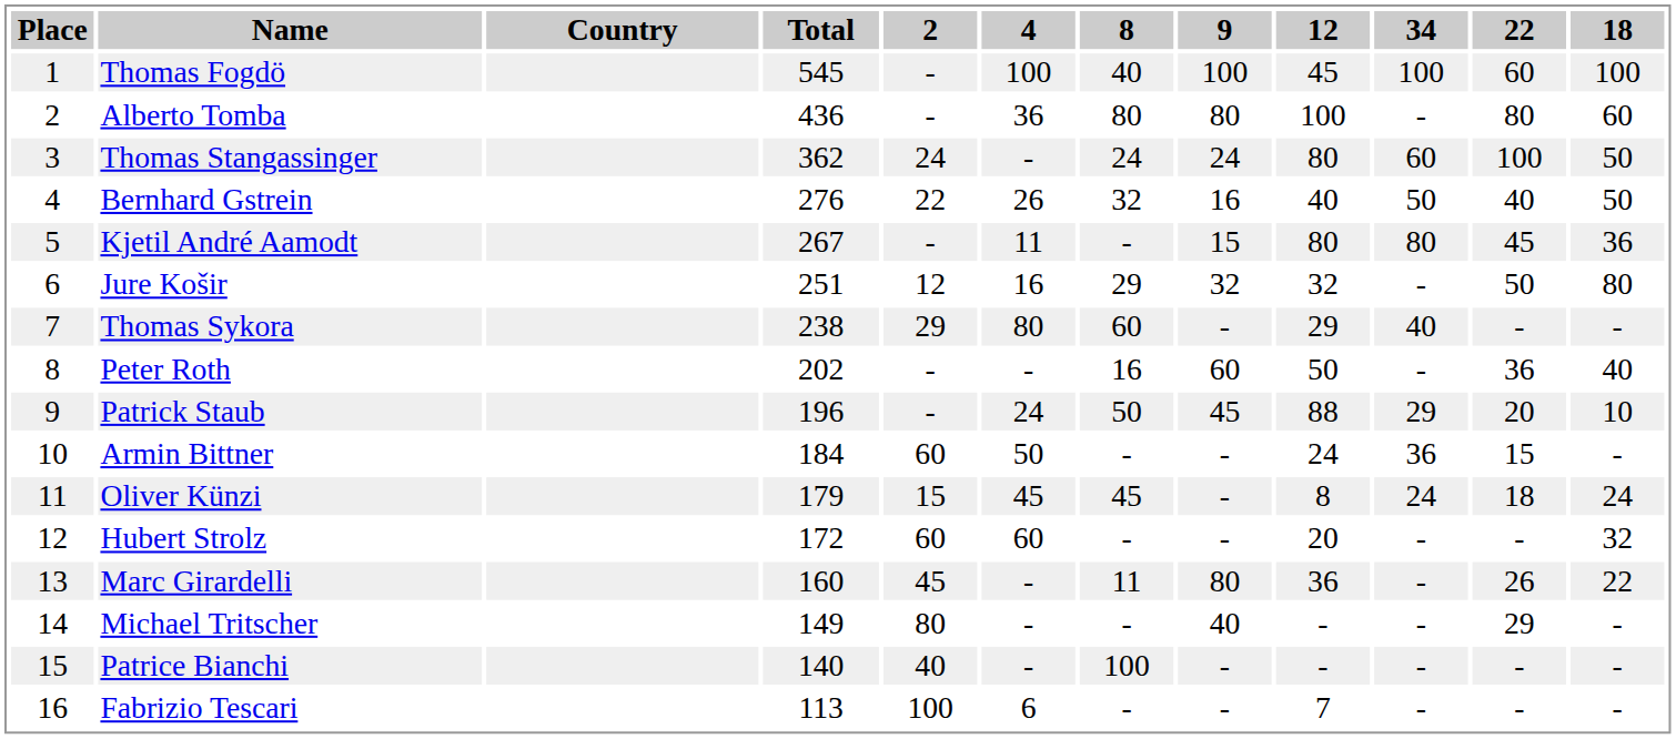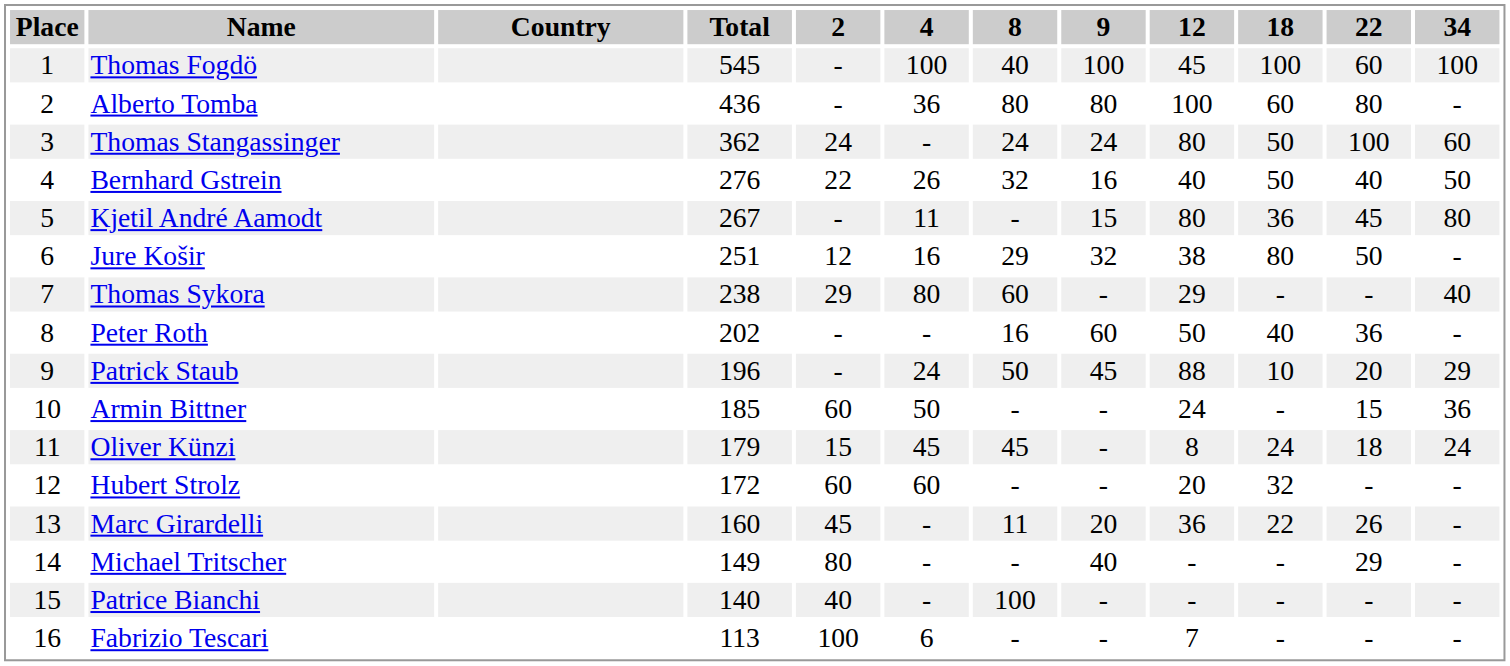 <table border="0" style="border: 1px solid #999; background-color:#FFFFFF; text-align:center; font-size:86%; line-height:15px;">
 <tr align="center" bgcolor="#CCCCCC">
 <th width=35>Place</th>
 <th width=170>Name</th>
 <th width=120>Country</th>
 <th width=50>Total</th>
 <th width=40>2</th>
 <th width=40>4</th>
 <th width=40>8</th>
 <th width=40>9</th>
 <th width=40>12</th>
+<th width=40>18</th>
+<th width=40>22</th>
 <th width=40>34</th>
-<th width=40>22</th>
-<th width=40>18</th>
 </tr>
 <tr bgcolor="#EFEFEF">
 <td>1</td>
 <td align="left"><a href='#'>Thomas Fogdö</a></td>
 <td align="left"></td>
 <td>545</td>
 <td>-</td>
 <td>100</td>
 <td>40</td>
 <td>100</td>
 <td>45</td>
 <td>100</td>
 <td>60</td>
 <td>100</td>
 </tr>
 <tr>
 <td>2</td>
 <td align="left"><a href='#'>Alberto Tomba</a></td>
 <td align="left"></td>
 <td>436</td>
 <td>-</td>
 <td>36</td>
 <td>80</td>
 <td>80</td>
 <td>100</td>
+<td>60</td>
+<td>80</td>
 <td>-</td>
-<td>80</td>
-<td>60</td>
 </tr>
 <tr bgcolor="#EFEFEF">
 <td>3</td>
 <td align="left"><a href='#'>Thomas Stangassinger</a></td>
 <td align="left"></td>
 <td>362</td>
 <td>24</td>
 <td>-</td>
 <td>24</td>
 <td>24</td>
 <td>80</td>
+<td>50</td>
+<td>100</td>
 <td>60</td>
-<td>100</td>
-<td>50</td>
 </tr>
 <tr>
 <td>4</td>
 <td align="left"><a href='#'>Bernhard Gstrein</a></td>
 <td align="left"></td>
 <td>276</td>
 <td>22</td>
 <td>26</td>
 <td>32</td>
 <td>16</td>
 <td>40</td>
 <td>50</td>
 <td>40</td>
 <td>50</td>
 </tr>
 <tr bgcolor="#EFEFEF">
 <td>5</td>
 <td align="left"><a href='#'>Kjetil André Aamodt</a></td>
 <td align="left"></td>
 <td>267</td>
 <td>-</td>
 <td>11</td>
 <td>-</td>
 <td>15</td>
 <td>80</td>
+<td>36</td>
+<td>45</td>
 <td>80</td>
-<td>45</td>
-<td>36</td>
 </tr>
 <tr>
 <td>6</td>
 <td align="left"><a href='#'>Jure Košir</a></td>
 <td align="left"></td>
 <td>251</td>
 <td>12</td>
 <td>16</td>
 <td>29</td>
 <td>32</td>
-<td>32</td>
+<td>38</td>
+<td>80</td>
+<td>50</td>
 <td>-</td>
-<td>50</td>
-<td>80</td>
 </tr>
 <tr bgcolor="#EFEFEF">
 <td>7</td>
 <td align="left"><a href='#'>Thomas Sykora</a></td>
 <td align="left"></td>
 <td>238</td>
 <td>29</td>
 <td>80</td>
 <td>60</td>
 <td>-</td>
 <td>29</td>
-<td>40</td>
 <td>-</td>
 <td>-</td>
+<td>40</td>
 </tr>
 <tr>
 <td>8</td>
 <td align="left"><a href='#'>Peter Roth</a></td>
 <td align="left"></td>
 <td>202</td>
 <td>-</td>
 <td>-</td>
 <td>16</td>
 <td>60</td>
 <td>50</td>
+<td>40</td>
+<td>36</td>
 <td>-</td>
-<td>36</td>
-<td>40</td>
 </tr>
 <tr bgcolor="#EFEFEF">
 <td>9</td>
 <td align="left"><a href='#'>Patrick Staub</a></td>
 <td align="left"></td>
 <td>196</td>
 <td>-</td>
 <td>24</td>
 <td>50</td>
 <td>45</td>
 <td>88</td>
+<td>10</td>
+<td>20</td>
 <td>29</td>
-<td>20</td>
-<td>10</td>
 </tr>
 <tr>
 <td>10</td>
 <td align="left"><a href='#'>Armin Bittner</a></td>
 <td align="left"></td>
-<td>184</td>
+<td>185</td>
 <td>60</td>
 <td>50</td>
 <td>-</td>
 <td>-</td>
 <td>24</td>
+<td>-</td>
+<td>15</td>
 <td>36</td>
-<td>15</td>
-<td>-</td>
 </tr>
 <tr bgcolor="#EFEFEF">
 <td>11</td>
 <td align="left"><a href='#'>Oliver Künzi</a></td>
 <td align="left"></td>
 <td>179</td>
 <td>15</td>
 <td>45</td>
 <td>45</td>
 <td>-</td>
 <td>8</td>
 <td>24</td>
 <td>18</td>
 <td>24</td>
 </tr>
 <tr>
 <td>12</td>
 <td align="left"><a href='#'>Hubert Strolz</a></td>
 <td align="left"></td>
 <td>172</td>
 <td>60</td>
 <td>60</td>
 <td>-</td>
 <td>-</td>
 <td>20</td>
+<td>32</td>
 <td>-</td>
 <td>-</td>
-<td>32</td>
 </tr>
 <tr bgcolor="#EFEFEF">
 <td>13</td>
 <td align="left"><a href='#'>Marc Girardelli</a></td>
 <td align="left"></td>
 <td>160</td>
 <td>45</td>
 <td>-</td>
 <td>11</td>
-<td>80</td>
+<td>20</td>
 <td>36</td>
+<td>22</td>
+<td>26</td>
 <td>-</td>
-<td>26</td>
-<td>22</td>
 </tr>
 <tr>
 <td>14</td>
 <td align="left"><a href='#'>Michael Tritscher</a></td>
 <td align="left"></td>
 <td>149</td>
 <td>80</td>
 <td>-</td>
 <td>-</td>
 <td>40</td>
 <td>-</td>
 <td>-</td>
 <td>29</td>
 <td>-</td>
 </tr>
 <tr bgcolor="#EFEFEF">
 <td>15</td>
 <td align="left"><a href='#'>Patrice Bianchi</a></td>
 <td align="left"></td>
 <td>140</td>
 <td>40</td>
 <td>-</td>
 <td>100</td>
 <td>-</td>
 <td>-</td>
 <td>-</td>
 <td>-</td>
 <td>-</td>
 </tr>
 <tr>
 <td>16</td>
 <td align="left"><a href='#'>Fabrizio Tescari</a></td>
 <td align="left"></td>
 <td>113</td>
 <td>100</td>
 <td>6</td>
 <td>-</td>
 <td>-</td>
 <td>7</td>
 <td>-</td>
 <td>-</td>
 <td>-</td>
 </tr>
 </table>
